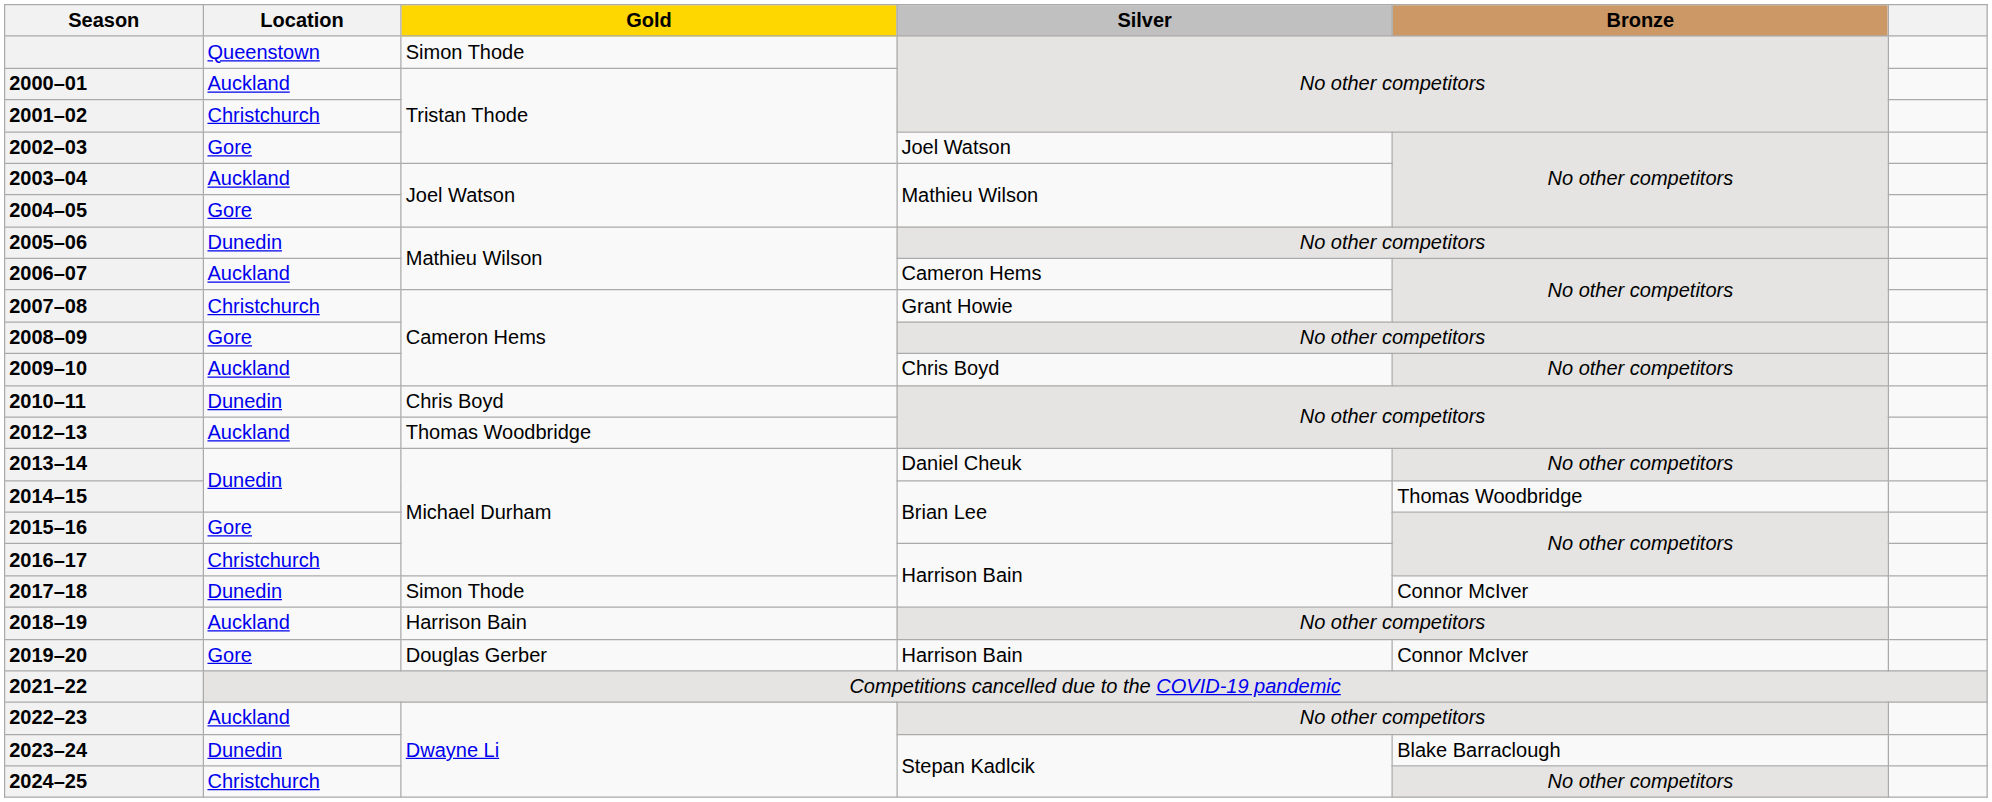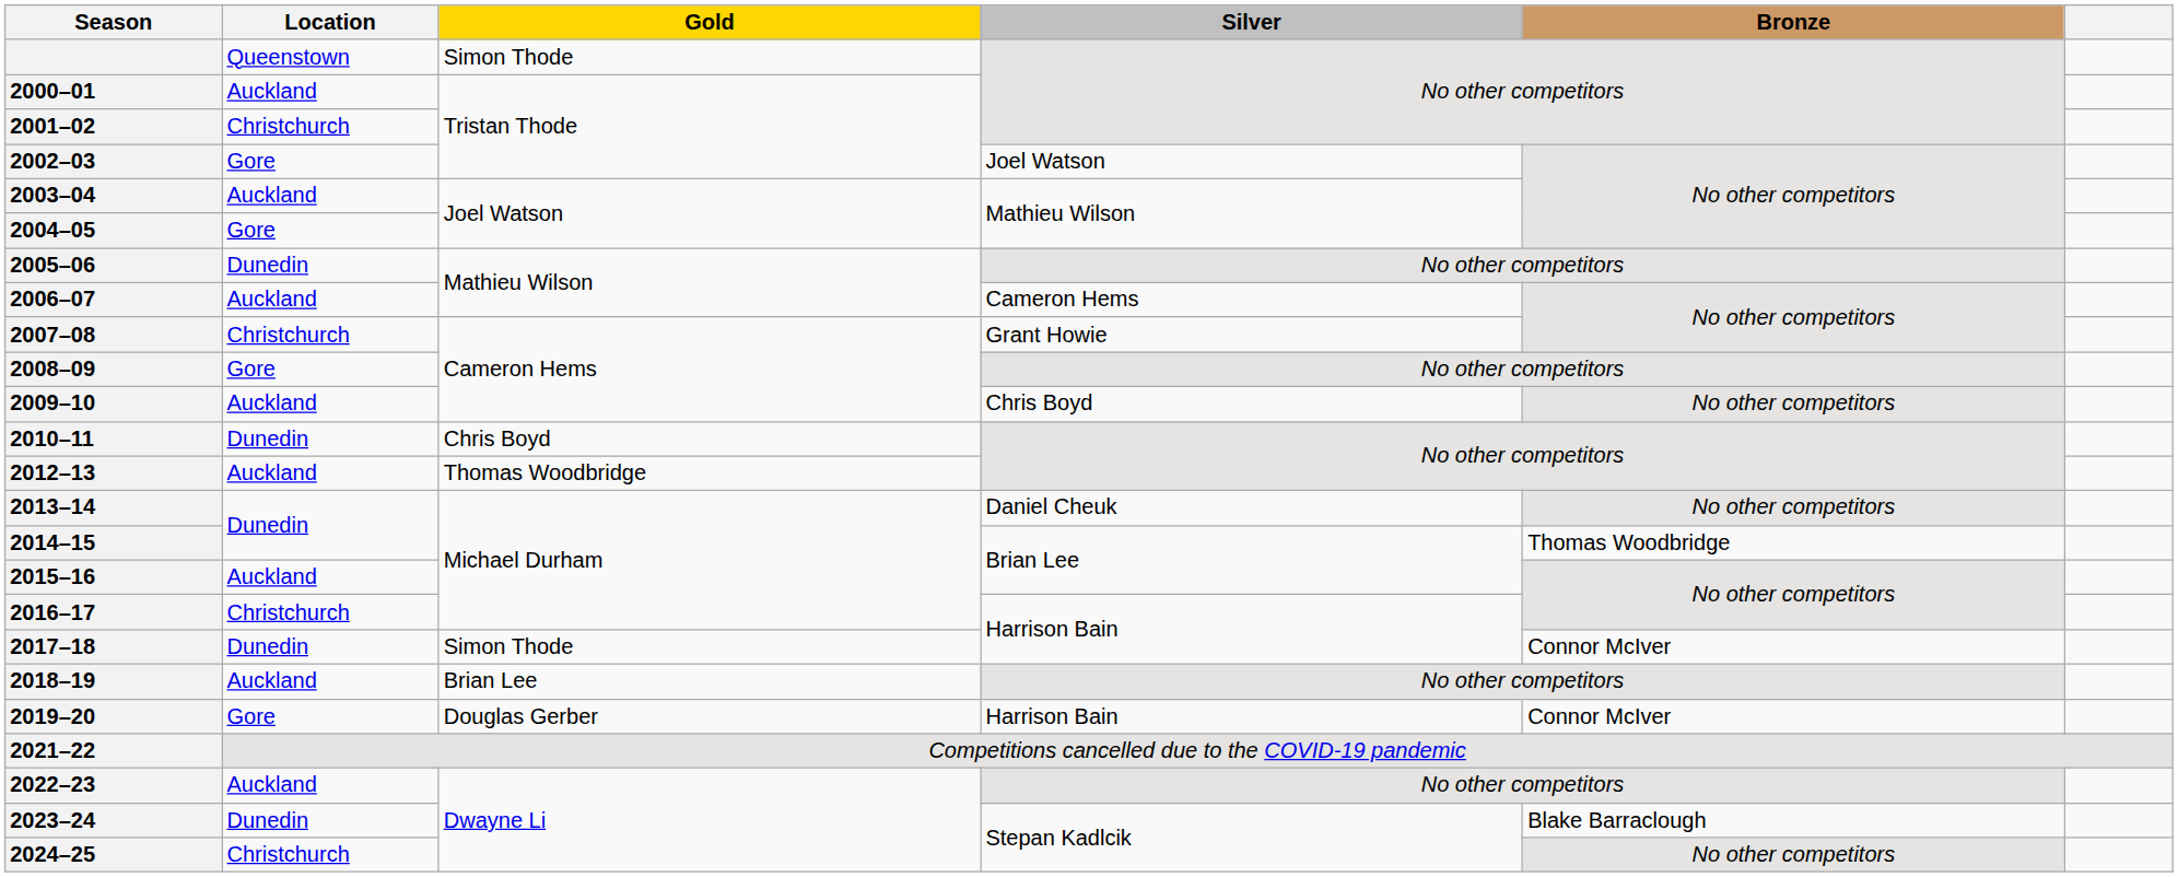 <table class="wikitable unsortable" style="text-align:left; width:80%">
 <tr>
 <th scope="col" style="text-align:center; width:10%">Season</th>
 <th scope="col" style="text-align:center; width:10%">Location</th>
 <td scope="col" style="text-align:center; width:25%; background:gold"><strong>Gold</strong></td>
 <td scope="col" style="text-align:center; width:25%; background:silver"><strong>Silver</strong></td>
 <td scope="col" style="text-align:center; width:25%; background:#c96"><strong>Bronze</strong></td>
 <th scope="col" style="text-align:center; width:5%"></th>
 </tr>
 <tr>
 <th scope="row" style="text-align:left"></th>
 <td><a href='#'>Queenstown</a></td>
 <td>Simon Thode</td>
 <td colspan="2" rowspan="3" align="center" bgcolor="e5e4e2"><em>No other competitors</em></td>
 <td></td>
 </tr>
 <tr>
 <th scope="row" style="text-align:left">2000–01</th>
 <td><a href='#'>Auckland</a></td>
 <td rowspan="3">Tristan Thode</td>
 <td></td>
 </tr>
 <tr>
 <th scope="row" style="text-align:left">2001–02</th>
 <td><a href='#'>Christchurch</a></td>
 <td></td>
 </tr>
 <tr>
 <th scope="row" style="text-align:left">2002–03</th>
 <td><a href='#'>Gore</a></td>
 <td>Joel Watson</td>
 <td rowspan="3" align="center" bgcolor="e5e4e2"><em>No other competitors</em></td>
 <td></td>
 </tr>
 <tr>
 <th scope="row" style="text-align:left">2003–04</th>
 <td><a href='#'>Auckland</a></td>
 <td rowspan="2">Joel Watson</td>
 <td rowspan="2">Mathieu Wilson</td>
 <td></td>
 </tr>
 <tr>
 <th scope="row" style="text-align:left">2004–05</th>
 <td><a href='#'>Gore</a></td>
 <td></td>
 </tr>
 <tr>
 <th scope="row" style="text-align:left">2005–06</th>
 <td><a href='#'>Dunedin</a></td>
 <td rowspan="2">Mathieu Wilson</td>
 <td colspan="2" align="center" bgcolor="e5e4e2"><em>No other competitors</em></td>
 <td></td>
 </tr>
 <tr>
 <th scope="row" style="text-align:left">2006–07</th>
 <td><a href='#'>Auckland</a></td>
 <td>Cameron Hems</td>
 <td rowspan="2" align="center" bgcolor="e5e4e2"><em>No other competitors</em></td>
 <td></td>
 </tr>
 <tr>
 <th scope="row" style="text-align:left">2007–08</th>
 <td><a href='#'>Christchurch</a></td>
 <td rowspan="3">Cameron Hems</td>
 <td>Grant Howie</td>
 <td></td>
 </tr>
 <tr>
 <th scope="row" style="text-align:left">2008–09</th>
 <td><a href='#'>Gore</a></td>
 <td colspan="2" align="center" bgcolor="e5e4e2"><em>No other competitors</em></td>
 <td></td>
 </tr>
 <tr>
 <th scope="row" style="text-align:left">2009–10</th>
 <td><a href='#'>Auckland</a></td>
 <td>Chris Boyd</td>
 <td align="center" bgcolor="e5e4e2"><em>No other competitors</em></td>
 <td></td>
 </tr>
 <tr>
 <th scope="row" style="text-align:left">2010–11</th>
 <td><a href='#'>Dunedin</a></td>
 <td>Chris Boyd</td>
 <td colspan="2" rowspan="2" align="center" bgcolor="e5e4e2"><em>No other competitors</em></td>
 <td></td>
 </tr>
 <tr>
 <th scope="row" style="text-align:left">2012–13</th>
 <td><a href='#'>Auckland</a></td>
 <td>Thomas Woodbridge</td>
 <td></td>
 </tr>
 <tr>
 <th scope="row" style="text-align:left">2013–14</th>
 <td rowspan="2"><a href='#'>Dunedin</a></td>
 <td rowspan="4">Michael Durham</td>
 <td>Daniel Cheuk</td>
 <td align="center" bgcolor="e5e4e2"><em>No other competitors</em></td>
 <td></td>
 </tr>
 <tr>
 <th scope="row" style="text-align:left">2014–15</th>
 <td rowspan="2">Brian Lee</td>
 <td>Thomas Woodbridge</td>
 <td></td>
 </tr>
 <tr>
 <th scope="row" style="text-align:left">2015–16</th>
-<td><a href='#'>Gore</a></td>
+<td><a href='#'>Auckland</a></td>
 <td rowspan="2" align="center" bgcolor="e5e4e2"><em>No other competitors</em></td>
 <td></td>
 </tr>
 <tr>
 <th scope="row" style="text-align:left">2016–17</th>
 <td><a href='#'>Christchurch</a></td>
 <td rowspan="2">Harrison Bain</td>
 <td></td>
 </tr>
 <tr>
 <th scope="row" style="text-align:left">2017–18</th>
 <td><a href='#'>Dunedin</a></td>
 <td>Simon Thode</td>
 <td>Connor McIver</td>
 <td></td>
 </tr>
 <tr>
 <th scope="row" style="text-align:left">2018–19</th>
 <td><a href='#'>Auckland</a></td>
-<td>Harrison Bain</td>
+<td>Brian Lee</td>
 <td colspan=2 align="center" bgcolor="e5e4e2"><em>No other competitors</em></td>
 <td></td>
 </tr>
 <tr>
 <th scope="row" style="text-align:left">2019–20</th>
 <td><a href='#'>Gore</a></td>
 <td>Douglas Gerber</td>
 <td>Harrison Bain</td>
 <td>Connor McIver</td>
 <td></td>
 </tr>
 <tr>
 <th scope="row" style="text-align:left">2021–22</th>
 <td colspan="5" align="center" bgcolor="e5e4e2"><em>Competitions cancelled due to the <a href='#'>COVID-19 pandemic</a></em></td>
 </tr>
 <tr>
 <th scope="row" style="text-align:left">2022–23</th>
 <td><a href='#'>Auckland</a></td>
 <td rowspan="3"><a href='#'>Dwayne Li</a></td>
 <td colspan="2" align="center" bgcolor="e5e4e2"><em>No other competitors</em></td>
 <td></td>
 </tr>
 <tr>
 <th scope="row" style="text-align:left">2023–24</th>
 <td><a href='#'>Dunedin</a></td>
 <td rowspan="2">Stepan Kadlcik</td>
 <td>Blake Barraclough</td>
 <td></td>
 </tr>
 <tr>
 <th scope="row" style="text-align:left">2024–25</th>
 <td><a href='#'>Christchurch</a></td>
 <td align="center" bgcolor="e5e4e2"><em>No other competitors</em></td>
 <td></td>
 </tr>
 </table>
